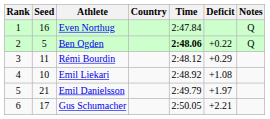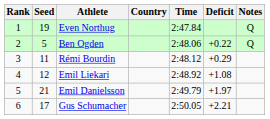 <table class="wikitable sortable" style="text-align:center">
 <tr>
 <th>Rank</th>
 <th>Seed</th>
 <th>Athlete</th>
 <th>Country</th>
 <th>Time</th>
 <th>Deficit</th>
 <th>Notes</th>
 </tr>
 <tr bgcolor=ccffcc>
 <td>1</td>
-<td>16</td>
+<td>19</td>
 <td align=left><a href='#'>Even Northug</a></td>
 <td align=left></td>
 <td>2:47.84</td>
 <td></td>
 <td>Q</td>
 </tr>
 <tr bgcolor=ccffcc>
 <td>2</td>
 <td>5</td>
 <td align=left><a href='#'>Ben Ogden</a></td>
 <td align=left></td>
-<td><strong>2:48.06</strong></td>
+<td>2:48.06</td>
 <td>+0.22</td>
 <td>Q</td>
 </tr>
 <tr>
 <td>3</td>
 <td>11</td>
 <td align=left><a href='#'>Rémi Bourdin</a></td>
 <td align=left></td>
 <td>2:48.12</td>
 <td>+0.29</td>
 <td></td>
 </tr>
 <tr>
 <td>4</td>
-<td>10</td>
+<td>12</td>
 <td align=left><a href='#'>Emil Liekari</a></td>
 <td align=left></td>
 <td>2:48.92</td>
 <td>+1.08</td>
 <td></td>
 </tr>
 <tr>
 <td>5</td>
 <td>21</td>
 <td align=left><a href='#'>Emil Danielsson</a></td>
 <td align=left></td>
 <td>2:49.79</td>
 <td>+1.97</td>
 <td></td>
 </tr>
 <tr>
 <td>6</td>
 <td>17</td>
 <td align=left><a href='#'>Gus Schumacher</a></td>
 <td align=left></td>
 <td>2:50.05</td>
 <td>+2.21</td>
 <td></td>
 </tr>
 </table>
